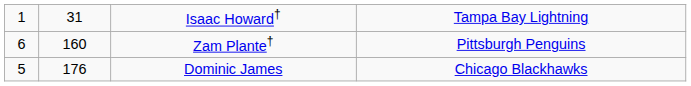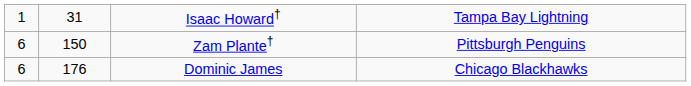 <table class="wikitable" width="60%">
 <tr align="center" bgcolor="">
 <td>1</td>
 <td>31</td>
 <td><a href='#'>Isaac Howard</a><sup>†</sup></td>
 <td><a href='#'>Tampa Bay Lightning</a></td>
 </tr>
 <tr align="center" bgcolor="">
 <td>6</td>
-<td>160</td>
+<td>150</td>
 <td><a href='#'>Zam Plante</a><sup>†</sup></td>
 <td><a href='#'>Pittsburgh Penguins</a></td>
 </tr>
 <tr align="center" bgcolor="">
-<td>5</td>
+<td>6</td>
 <td>176</td>
 <td><a href='#'>Dominic James</a></td>
 <td><a href='#'>Chicago Blackhawks</a></td>
 </tr>
 </table>
